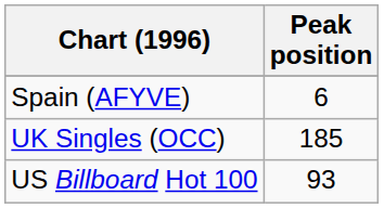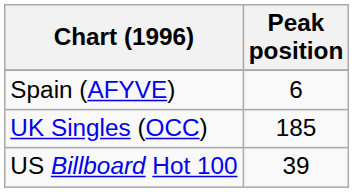 <table class="wikitable sortable">
 <tr>
 <th>Chart (1996)</th>
 <th>Peak<br>position</th>
 </tr>
 <tr>
 </tr>
 <tr>
 </tr>
 <tr>
 <td>Spain (<a href='#'>AFYVE</a>)</td>
 <td align="center">6</td>
 </tr>
 <tr>
 <td><a href='#'>UK Singles</a> (<a href='#'>OCC</a>)</td>
 <td align="center">185</td>
 </tr>
 <tr>
 <td>US <em><a href='#'>Billboard</a></em> <a href='#'>Hot 100</a></td>
-<td align="center">93</td>
+<td align="center">39</td>
 </tr>
 </table>
